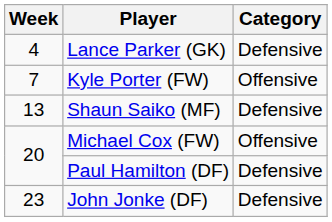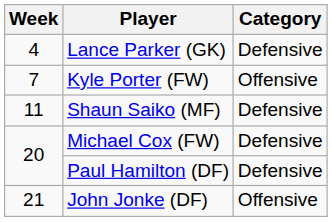 <table class=wikitable>
 <tr>
 <th>Week</th>
 <th>Player</th>
 <th>Category</th>
 </tr>
 <tr>
 <td style="text-align: center">4</td>
 <td> <a href='#'>Lance Parker</a> (GK)</td>
 <td>Defensive</td>
 </tr>
 <tr>
 <td style="text-align: center">7</td>
 <td> <a href='#'>Kyle Porter</a> (FW)</td>
 <td>Offensive</td>
 </tr>
 <tr>
-<td style="text-align: center">13</td>
+<td style="text-align: center">11</td>
 <td> <a href='#'>Shaun Saiko</a> (MF)</td>
 <td>Defensive</td>
 </tr>
 <tr>
 <td style="text-align: center" rowspan="2">20</td>
 <td> <a href='#'>Michael Cox</a> (FW)</td>
-<td>Offensive</td>
+<td>Defensive</td>
 </tr>
 <tr>
 <td> <a href='#'>Paul Hamilton</a> (DF)</td>
 <td>Defensive</td>
 </tr>
 <tr>
-<td style="text-align: center">23</td>
+<td style="text-align: center">21</td>
 <td> <a href='#'>John Jonke</a> (DF)</td>
-<td>Defensive</td>
+<td>Offensive</td>
 </tr>
 </table>
